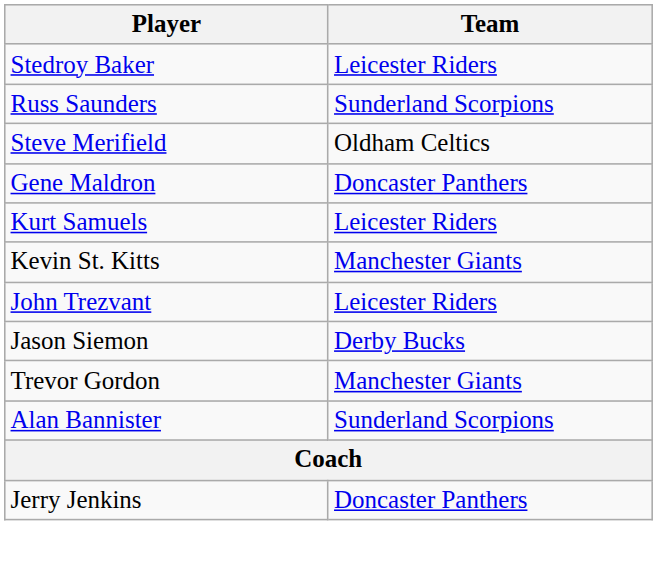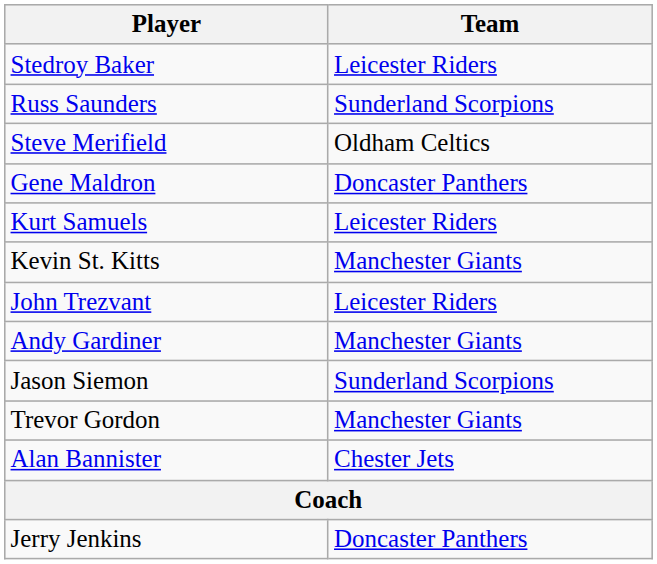 <table class="wikitable">
 <tr>
 <th style="width:200px;">Player</th>
 <th width=200>Team</th>
 </tr>
 <tr>
 <td>  <a href='#'>Stedroy Baker</a></td>
 <td><a href='#'>Leicester Riders</a></td>
 </tr>
 <tr>
 <td> <a href='#'>Russ Saunders</a></td>
 <td><a href='#'>Sunderland Scorpions</a></td>
 </tr>
 <tr>
 <td> <a href='#'>Steve Merifield</a></td>
 <td>Oldham Celtics</td>
 </tr>
 <tr>
 <td> <a href='#'>Gene Maldron</a></td>
 <td><a href='#'>Doncaster Panthers</a></td>
 </tr>
 <tr>
 <td> <a href='#'>Kurt Samuels</a></td>
 <td><a href='#'>Leicester Riders</a></td>
 </tr>
 <tr>
 <td> Kevin St. Kitts</td>
 <td><a href='#'>Manchester Giants</a></td>
 </tr>
 <tr>
 <td> <a href='#'>John Trezvant</a></td>
 <td><a href='#'>Leicester Riders</a></td>
 </tr>
 <tr>
+<td> <a href='#'>Andy Gardiner</a></td>
+<td><a href='#'>Manchester Giants</a></td>
+</tr>
+<tr>
 <td> Jason Siemon</td>
-<td><a href='#'>Derby Bucks</a></td>
+<td><a href='#'>Sunderland Scorpions</a></td>
 </tr>
 <tr>
 <td>  Trevor Gordon</td>
 <td><a href='#'>Manchester Giants</a></td>
 </tr>
 <tr>
 <td> <a href='#'>Alan Bannister</a></td>
-<td><a href='#'>Sunderland Scorpions</a></td>
+<td><a href='#'>Chester Jets</a></td>
 </tr>
 <tr>
 <th colspan="2">Coach</th>
 </tr>
 <tr>
 <td> Jerry Jenkins</td>
 <td><a href='#'>Doncaster Panthers</a></td>
 </tr>
 </table>
